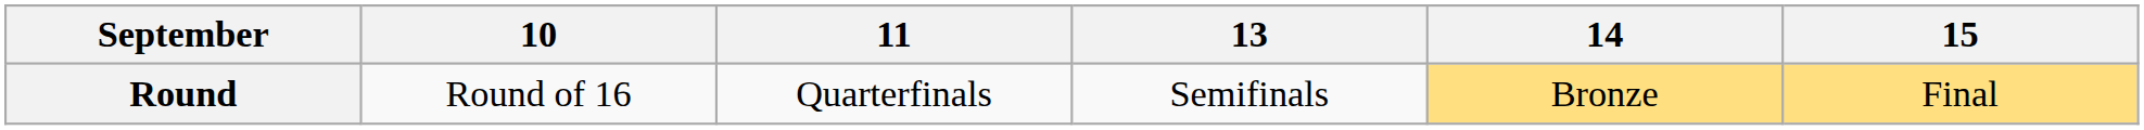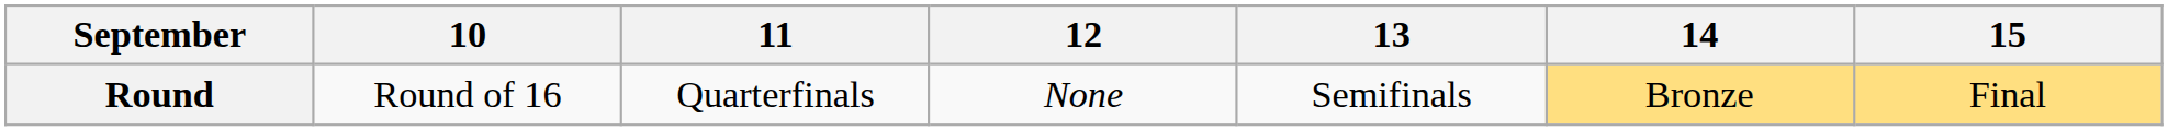 <table class="wikitable" style="text-align:center">
 <tr>
 <th width=10%>September</th>
 <th width=10%>10</th>
 <th width=10%>11</th>
+<th width=10%>12</th>
 <th width=10%>13</th>
 <th width=10%>14</th>
 <th width=10%>15</th>
 </tr>
 <tr>
 <th>Round</th>
 <td>Round of 16</td>
 <td>Quarterfinals</td>
+<td><em>None</em></td>
 <td>Semifinals</td>
 <td bgcolor="FFDF80">Bronze</td>
 <td bgcolor="FFDF80">Final</td>
 </tr>
 </table>
